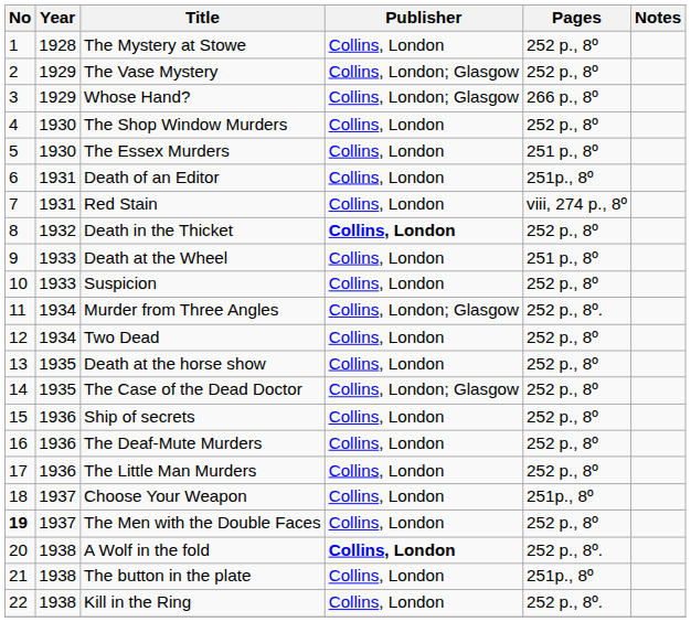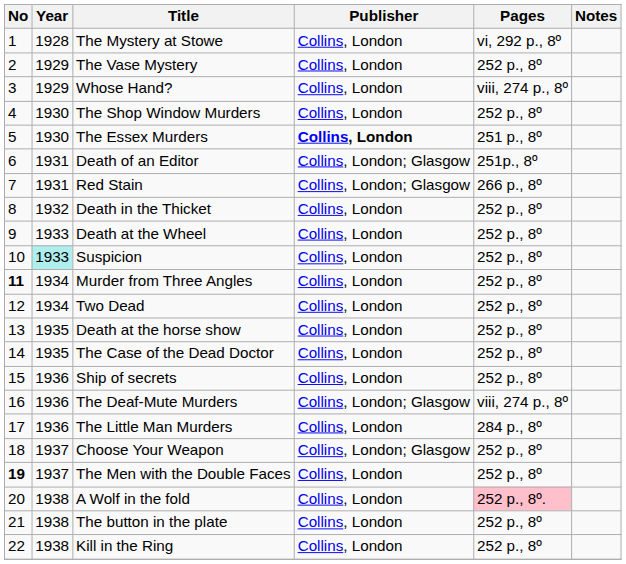 <table class="wikitable sortable">
 <tr>
 <th>No</th>
 <th>Year</th>
 <th>Title</th>
 <th>Publisher</th>
 <th>Pages</th>
 <th>Notes</th>
 </tr>
 <tr>
 <td>1</td>
 <td>1928</td>
 <td>The Mystery at Stowe</td>
 <td><a href='#'>Collins</a>, London</td>
-<td>252 p., 8º</td>
+<td>vi, 292 p., 8º</td>
 <td></td>
 </tr>
 <tr>
 <td>2</td>
 <td>1929</td>
 <td>The Vase Mystery</td>
-<td><a href='#'>Collins</a>, London; Glasgow</td>
+<td><a href='#'>Collins</a>, London</td>
 <td>252 p., 8º</td>
 <td></td>
 </tr>
 <tr>
 <td>3</td>
 <td>1929</td>
 <td>Whose Hand?</td>
-<td><a href='#'>Collins</a>, London; Glasgow</td>
-<td>266 p., 8º</td>
+<td><a href='#'>Collins</a>, London</td>
+<td>viii, 274 p., 8º</td>
 <td></td>
 </tr>
 <tr>
 <td>4</td>
 <td>1930</td>
 <td>The Shop Window Murders</td>
 <td><a href='#'>Collins</a>, London</td>
 <td>252 p., 8º</td>
 <td></td>
 </tr>
 <tr>
 <td>5</td>
 <td>1930</td>
 <td>The Essex Murders</td>
-<td><a href='#'>Collins</a>, London</td>
+<td><strong><a href='#'>Collins</a>, London</strong></td>
 <td>251 p., 8º</td>
 <td></td>
 </tr>
 <tr>
 <td>6</td>
 <td>1931</td>
 <td>Death of an Editor</td>
-<td><a href='#'>Collins</a>, London</td>
+<td><a href='#'>Collins</a>, London; Glasgow</td>
 <td>251p., 8º</td>
 <td></td>
 </tr>
 <tr>
 <td>7</td>
 <td>1931</td>
 <td>Red Stain</td>
-<td><a href='#'>Collins</a>, London</td>
-<td>viii, 274 p., 8º</td>
+<td><a href='#'>Collins</a>, London; Glasgow</td>
+<td>266 p., 8º</td>
 <td></td>
 </tr>
 <tr>
 <td>8</td>
 <td>1932</td>
 <td>Death in the Thicket</td>
-<td><strong><a href='#'>Collins</a>, London</strong></td>
+<td><a href='#'>Collins</a>, London</td>
 <td>252 p., 8º</td>
 <td></td>
 </tr>
 <tr>
 <td>9</td>
 <td>1933</td>
 <td>Death at the Wheel</td>
 <td><a href='#'>Collins</a>, London</td>
-<td>251 p., 8º</td>
+<td>252 p., 8º</td>
 <td></td>
 </tr>
 <tr>
 <td>10</td>
-<td>1933</td>
+<td style="background: paleturquoise;">1933</td>
 <td>Suspicion</td>
 <td><a href='#'>Collins</a>, London</td>
 <td>252 p., 8º</td>
 <td></td>
 </tr>
 <tr>
-<td>11</td>
+<td><strong>11</strong></td>
 <td>1934</td>
 <td>Murder from Three Angles</td>
-<td><a href='#'>Collins</a>, London; Glasgow</td>
-<td>252 p., 8º.</td>
+<td><a href='#'>Collins</a>, London</td>
+<td>252 p., 8º</td>
 <td></td>
 </tr>
 <tr>
 <td>12</td>
 <td>1934</td>
 <td>Two Dead</td>
 <td><a href='#'>Collins</a>, London</td>
 <td>252 p., 8º</td>
 <td></td>
 </tr>
 <tr>
 <td>13</td>
 <td>1935</td>
 <td>Death at the horse show</td>
 <td><a href='#'>Collins</a>, London</td>
 <td>252 p., 8º</td>
 <td></td>
 </tr>
 <tr>
 <td>14</td>
 <td>1935</td>
 <td>The Case of the Dead Doctor</td>
-<td><a href='#'>Collins</a>, London; Glasgow</td>
+<td><a href='#'>Collins</a>, London</td>
 <td>252 p., 8º</td>
 <td></td>
 </tr>
 <tr>
 <td>15</td>
 <td>1936</td>
 <td>Ship of secrets</td>
 <td><a href='#'>Collins</a>, London</td>
 <td>252 p., 8º</td>
 <td></td>
 </tr>
 <tr>
 <td>16</td>
 <td>1936</td>
 <td>The Deaf-Mute Murders</td>
-<td><a href='#'>Collins</a>, London</td>
-<td>252 p., 8º</td>
+<td><a href='#'>Collins</a>, London; Glasgow</td>
+<td>viii, 274 p., 8º</td>
 <td></td>
 </tr>
 <tr>
 <td>17</td>
 <td>1936</td>
 <td>The Little Man Murders</td>
 <td><a href='#'>Collins</a>, London</td>
-<td>252 p., 8º</td>
+<td>284 p., 8º</td>
 <td></td>
 </tr>
 <tr>
 <td>18</td>
 <td>1937</td>
 <td>Choose Your Weapon</td>
-<td><a href='#'>Collins</a>, London</td>
-<td>251p., 8º</td>
+<td><a href='#'>Collins</a>, London; Glasgow</td>
+<td>252 p., 8º</td>
 <td></td>
 </tr>
 <tr>
 <td><strong>19</strong></td>
 <td>1937</td>
 <td>The Men with the Double Faces</td>
 <td><a href='#'>Collins</a>, London</td>
 <td>252 p., 8º</td>
 <td></td>
 </tr>
 <tr>
 <td>20</td>
 <td>1938</td>
 <td>A Wolf in the fold</td>
-<td><strong><a href='#'>Collins</a>, London</strong></td>
-<td>252 p., 8º.</td>
+<td><a href='#'>Collins</a>, London</td>
+<td style="background: pink;">252 p., 8º.</td>
 <td></td>
 </tr>
 <tr>
 <td>21</td>
 <td>1938</td>
 <td>The button in the plate</td>
 <td><a href='#'>Collins</a>, London</td>
-<td>251p., 8º</td>
+<td>252 p., 8º</td>
 <td></td>
 </tr>
 <tr>
 <td>22</td>
 <td>1938</td>
 <td>Kill in the Ring</td>
 <td><a href='#'>Collins</a>, London</td>
-<td>252 p., 8º.</td>
+<td>252 p., 8º</td>
 <td></td>
 </tr>
 <tr>
 </tr>
 </table>
